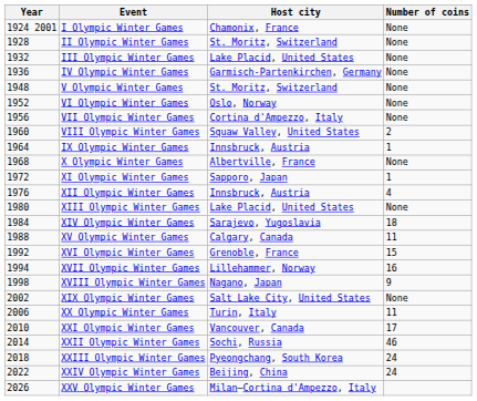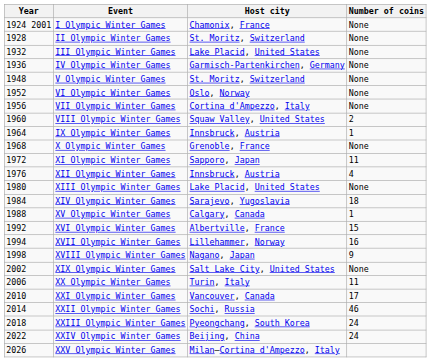 <table class="wikitable">
 <tr>
 <th>Year</th>
 <th>Event</th>
 <th>Host city</th>
 <th>Number of coins</th>
 </tr>
 <tr>
 <td>1924 2001</td>
 <td><a href='#'>I Olympic Winter Games</a></td>
 <td><a href='#'>Chamonix</a>, <a href='#'>France</a></td>
 <td>None</td>
 </tr>
 <tr>
 <td>1928</td>
 <td><a href='#'>II Olympic Winter Games</a></td>
 <td><a href='#'>St. Moritz</a>, <a href='#'>Switzerland</a></td>
 <td>None</td>
 </tr>
 <tr>
 <td>1932</td>
 <td><a href='#'>III Olympic Winter Games</a></td>
 <td><a href='#'>Lake Placid</a>, <a href='#'>United States</a></td>
 <td>None</td>
 </tr>
 <tr>
 <td>1936</td>
 <td><a href='#'>IV Olympic Winter Games</a></td>
 <td><a href='#'>Garmisch-Partenkirchen</a>, <a href='#'>Germany</a></td>
 <td>None</td>
 </tr>
 <tr>
 <td>1948</td>
 <td><a href='#'>V Olympic Winter Games</a></td>
 <td><a href='#'>St. Moritz</a>, <a href='#'>Switzerland</a></td>
 <td>None</td>
 </tr>
 <tr>
 <td>1952</td>
 <td><a href='#'>VI Olympic Winter Games</a></td>
 <td><a href='#'>Oslo</a>, <a href='#'>Norway</a></td>
 <td>None</td>
 </tr>
 <tr>
 <td>1956</td>
 <td><a href='#'>VII Olympic Winter Games</a></td>
 <td><a href='#'>Cortina d'Ampezzo</a>, <a href='#'>Italy</a></td>
 <td>None</td>
 </tr>
 <tr iek b4n r bjwnnnin4nn njrnlwjeinjwn4jn wnwn>
 <td>1960</td>
 <td><a href='#'>VIII Olympic Winter Games</a></td>
 <td><a href='#'>Squaw Valley</a>, <a href='#'>United States</a></td>
 <td>2</td>
 </tr>
 <tr>
 <td>1964</td>
 <td><a href='#'>IX Olympic Winter Games</a></td>
 <td><a href='#'>Innsbruck</a>, <a href='#'>Austria</a></td>
 <td>1</td>
 </tr>
 <tr>
 <td>1968</td>
 <td><a href='#'>X Olympic Winter Games</a></td>
-<td><a href='#'>Albertville</a>, <a href='#'>France</a></td>
+<td><a href='#'>Grenoble</a>, <a href='#'>France</a></td>
 <td>None</td>
 </tr>
 <tr>
 <td>1972</td>
 <td><a href='#'>XI Olympic Winter Games</a></td>
 <td><a href='#'>Sapporo</a>, <a href='#'>Japan</a></td>
-<td>1</td>
+<td>11</td>
 </tr>
 <tr>
 <td>1976</td>
 <td><a href='#'>XII Olympic Winter Games</a></td>
 <td><a href='#'>Innsbruck</a>, <a href='#'>Austria</a></td>
 <td>4</td>
 </tr>
 <tr>
 <td>1980</td>
 <td><a href='#'>XIII Olympic Winter Games</a></td>
 <td><a href='#'>Lake Placid</a>, <a href='#'>United States</a></td>
 <td>None</td>
 </tr>
 <tr>
 <td>1984</td>
 <td><a href='#'>XIV Olympic Winter Games</a></td>
 <td><a href='#'>Sarajevo</a>, <a href='#'>Yugoslavia</a></td>
 <td>18</td>
 </tr>
 <tr>
 <td>1988</td>
 <td><a href='#'>XV Olympic Winter Games</a></td>
 <td><a href='#'>Calgary</a>, <a href='#'>Canada</a></td>
-<td>11</td>
+<td>1</td>
 </tr>
 <tr>
 <td>1992</td>
 <td><a href='#'>XVI Olympic Winter Games</a></td>
-<td><a href='#'>Grenoble</a>, <a href='#'>France</a></td>
+<td><a href='#'>Albertville</a>, <a href='#'>France</a></td>
 <td>15</td>
 </tr>
 <tr>
 <td>1994</td>
 <td><a href='#'>XVII Olympic Winter Games</a></td>
 <td><a href='#'>Lillehammer</a>, <a href='#'>Norway</a></td>
 <td>16</td>
 </tr>
 <tr>
 <td>1998</td>
 <td><a href='#'>XVIII Olympic Winter Games</a></td>
 <td><a href='#'>Nagano</a>, <a href='#'>Japan</a></td>
 <td>9</td>
 </tr>
 <tr>
 <td>2002</td>
 <td><a href='#'>XIX Olympic Winter Games</a></td>
 <td><a href='#'>Salt Lake City</a>, <a href='#'>United States</a></td>
 <td>None</td>
 </tr>
 <tr>
 <td>2006</td>
 <td><a href='#'>XX Olympic Winter Games</a></td>
 <td><a href='#'>Turin</a>, <a href='#'>Italy</a></td>
 <td>11</td>
 </tr>
 <tr>
 <td>2010</td>
 <td><a href='#'>XXI Olympic Winter Games</a></td>
 <td><a href='#'>Vancouver</a>, <a href='#'>Canada</a></td>
 <td>17</td>
 </tr>
 <tr>
 <td>2014</td>
 <td><a href='#'>XXII Olympic Winter Games</a></td>
 <td><a href='#'>Sochi</a>, <a href='#'>Russia</a></td>
 <td>46</td>
 </tr>
 <tr>
 <td>2018</td>
 <td><a href='#'>XXIII Olympic Winter Games</a></td>
 <td><a href='#'>Pyeongchang</a>, <a href='#'>South Korea</a></td>
 <td>24</td>
 </tr>
 <tr>
 <td>2022</td>
 <td><a href='#'>XXIV Olympic Winter Games</a></td>
 <td><a href='#'>Beijing</a>, <a href='#'>China</a></td>
 <td>24</td>
 </tr>
 <tr>
 <td>2026</td>
 <td><a href='#'>XXV Olympic Winter Games</a></td>
 <td><a href='#'>Milan</a>–<a href='#'>Cortina d'Ampezzo</a>, <a href='#'>Italy</a></td>
 <td></td>
 </tr>
 </table>
